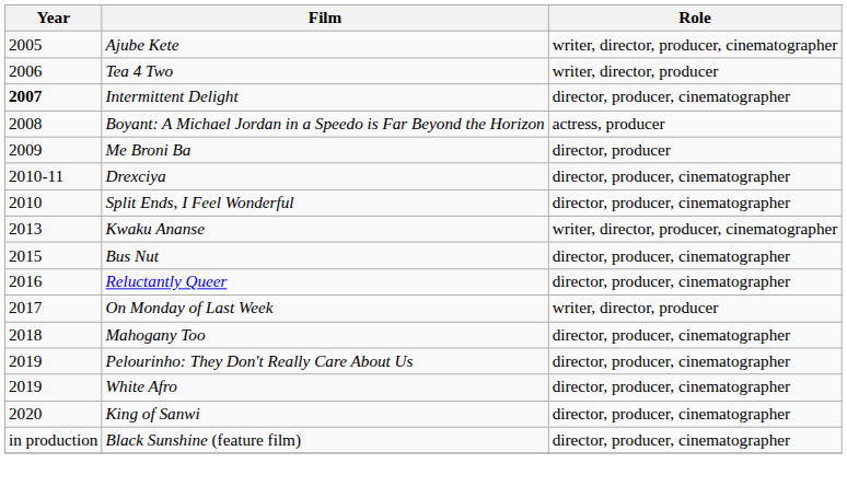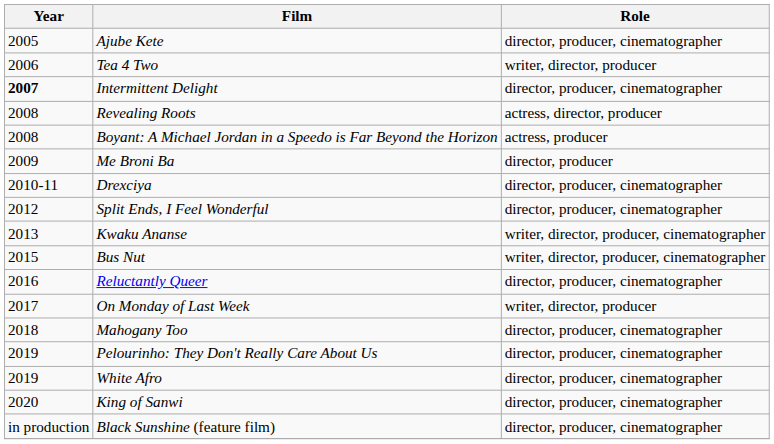 <table class="wikitable" ;>
 <tr style="text-align:center;">
 <th>Year</th>
 <th>Film</th>
 <th>Role</th>
 </tr>
 <tr>
 <td>2005</td>
 <td><em>Ajube Kete</em></td>
-<td>writer, director, producer, cinematographer</td>
+<td>director, producer, cinematographer</td>
 </tr>
 <tr>
 <td>2006</td>
 <td><em>Tea 4 Two</em></td>
 <td>writer, director, producer</td>
 </tr>
 <tr>
 <td><strong>2007</strong></td>
 <td><em>Intermittent Delight</em></td>
 <td>director, producer, cinematographer</td>
+</tr>
+<tr>
+<td>2008</td>
+<td><em> Revealing Roots</em></td>
+<td>actress, director, producer</td>
 </tr>
 <tr>
 <td>2008</td>
 <td><em>Boyant: A Michael Jordan in a Speedo is Far Beyond the Horizon</em></td>
 <td>actress, producer</td>
 </tr>
 <tr>
 <td>2009</td>
 <td><em>Me Broni Ba</em></td>
 <td>director, producer</td>
 </tr>
 <tr>
 <td>2010-11</td>
 <td><em>Drexciya</em></td>
 <td>director, producer, cinematographer</td>
 </tr>
 <tr>
-<td>2010</td>
+<td>2012</td>
 <td><em>Split Ends, I Feel Wonderful</em></td>
 <td>director, producer, cinematographer</td>
 </tr>
 <tr>
 <td>2013</td>
 <td><em>Kwaku Ananse</em></td>
 <td>writer, director, producer, cinematographer</td>
 </tr>
 <tr>
 <td>2015</td>
 <td><em>Bus Nut</em></td>
-<td>director, producer, cinematographer</td>
+<td>writer, director, producer, cinematographer</td>
 </tr>
 <tr>
 <td>2016</td>
 <td><em><a href='#'>Reluctantly Queer</a></em></td>
 <td>director, producer, cinematographer</td>
 </tr>
 <tr>
 <td>2017</td>
 <td><em>On Monday of Last Week</em></td>
 <td>writer, director, producer</td>
 </tr>
 <tr>
 <td>2018</td>
 <td><em>Mahogany Too</em></td>
 <td>director, producer, cinematographer</td>
 </tr>
 <tr>
 <td>2019</td>
 <td><em>Pelourinho: They Don't Really Care About Us</em></td>
 <td>director, producer, cinematographer</td>
 </tr>
 <tr>
 <td>2019</td>
 <td><em>White Afro</em></td>
 <td>director, producer, cinematographer</td>
 </tr>
 <tr>
 <td>2020</td>
 <td><em>King of Sanwi</em></td>
 <td>director, producer, cinematographer</td>
 </tr>
 <tr>
 <td>in production</td>
 <td><em>Black Sunshine</em> (feature film)</td>
 <td>director, producer, cinematographer</td>
 </tr>
 <tr>
 </tr>
 </table>
